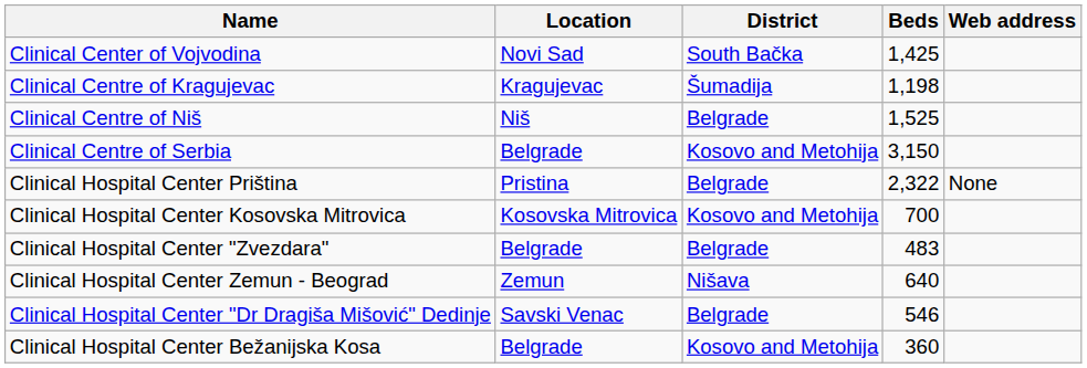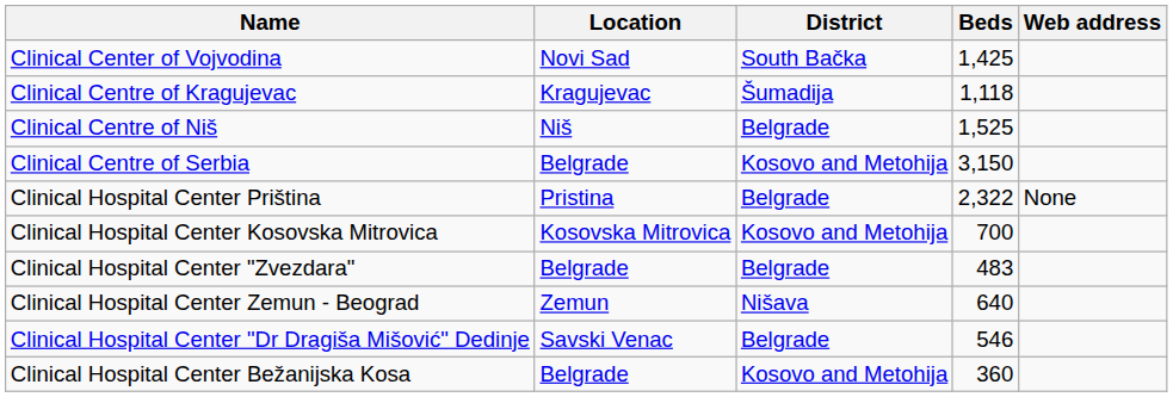 <table class="wikitable sortable">
 <tr>
 <th>Name</th>
 <th>Location</th>
 <th>District</th>
 <th>Beds</th>
 <th>Web address</th>
 </tr>
 <tr>
 <td><a href='#'>Clinical Center of Vojvodina</a></td>
 <td><a href='#'>Novi Sad</a></td>
 <td><a href='#'>South Bačka</a></td>
 <td style="text-align:right;">1,425</td>
 <td></td>
 </tr>
 <tr>
 <td><a href='#'>Clinical Centre of Kragujevac</a></td>
 <td><a href='#'>Kragujevac</a></td>
 <td><a href='#'>Šumadija</a></td>
-<td style="text-align:right;">1,198</td>
+<td style="text-align:right;">1,118</td>
 <td></td>
 </tr>
 <tr>
 <td><a href='#'>Clinical Centre of Niš</a></td>
 <td><a href='#'>Niš</a></td>
 <td><a href='#'>Belgrade</a></td>
 <td style="text-align:right;">1,525</td>
 <td></td>
 </tr>
 <tr>
 <td><a href='#'>Clinical Centre of Serbia</a></td>
 <td><a href='#'>Belgrade</a></td>
 <td><a href='#'>Kosovo and Metohija</a></td>
 <td style="text-align:right;">3,150</td>
 <td></td>
 </tr>
 <tr>
 <td>Clinical Hospital Center Priština</td>
 <td><a href='#'>Pristina</a></td>
 <td><a href='#'>Belgrade</a></td>
 <td style="text-align:right;">2,322</td>
 <td>None</td>
 </tr>
 <tr>
 <td>Clinical Hospital Center Kosovska Mitrovica</td>
 <td><a href='#'>Kosovska Mitrovica</a></td>
 <td><a href='#'>Kosovo and Metohija</a></td>
 <td style="text-align:right;">700</td>
 <td></td>
 </tr>
 <tr>
 <td>Clinical Hospital Center "Zvezdara"</td>
 <td><a href='#'>Belgrade</a></td>
 <td><a href='#'>Belgrade</a></td>
 <td style="text-align:right;">483</td>
 <td></td>
 </tr>
 <tr>
 <td>Clinical Hospital Center Zemun - Beograd</td>
 <td><a href='#'>Zemun</a></td>
 <td><a href='#'>Nišava</a></td>
 <td style="text-align:right;">640</td>
 <td></td>
 </tr>
 <tr>
 <td><a href='#'>Clinical Hospital Center "Dr Dragiša Mišović" Dedinje</a></td>
 <td><a href='#'>Savski Venac</a></td>
 <td><a href='#'>Belgrade</a></td>
 <td style="text-align:right;">546</td>
 <td></td>
 </tr>
 <tr>
 <td>Clinical Hospital Center Bežanijska Kosa</td>
 <td><a href='#'>Belgrade</a></td>
 <td><a href='#'>Kosovo and Metohija</a></td>
 <td style="text-align:right;">360</td>
 <td></td>
 </tr>
 </table>
